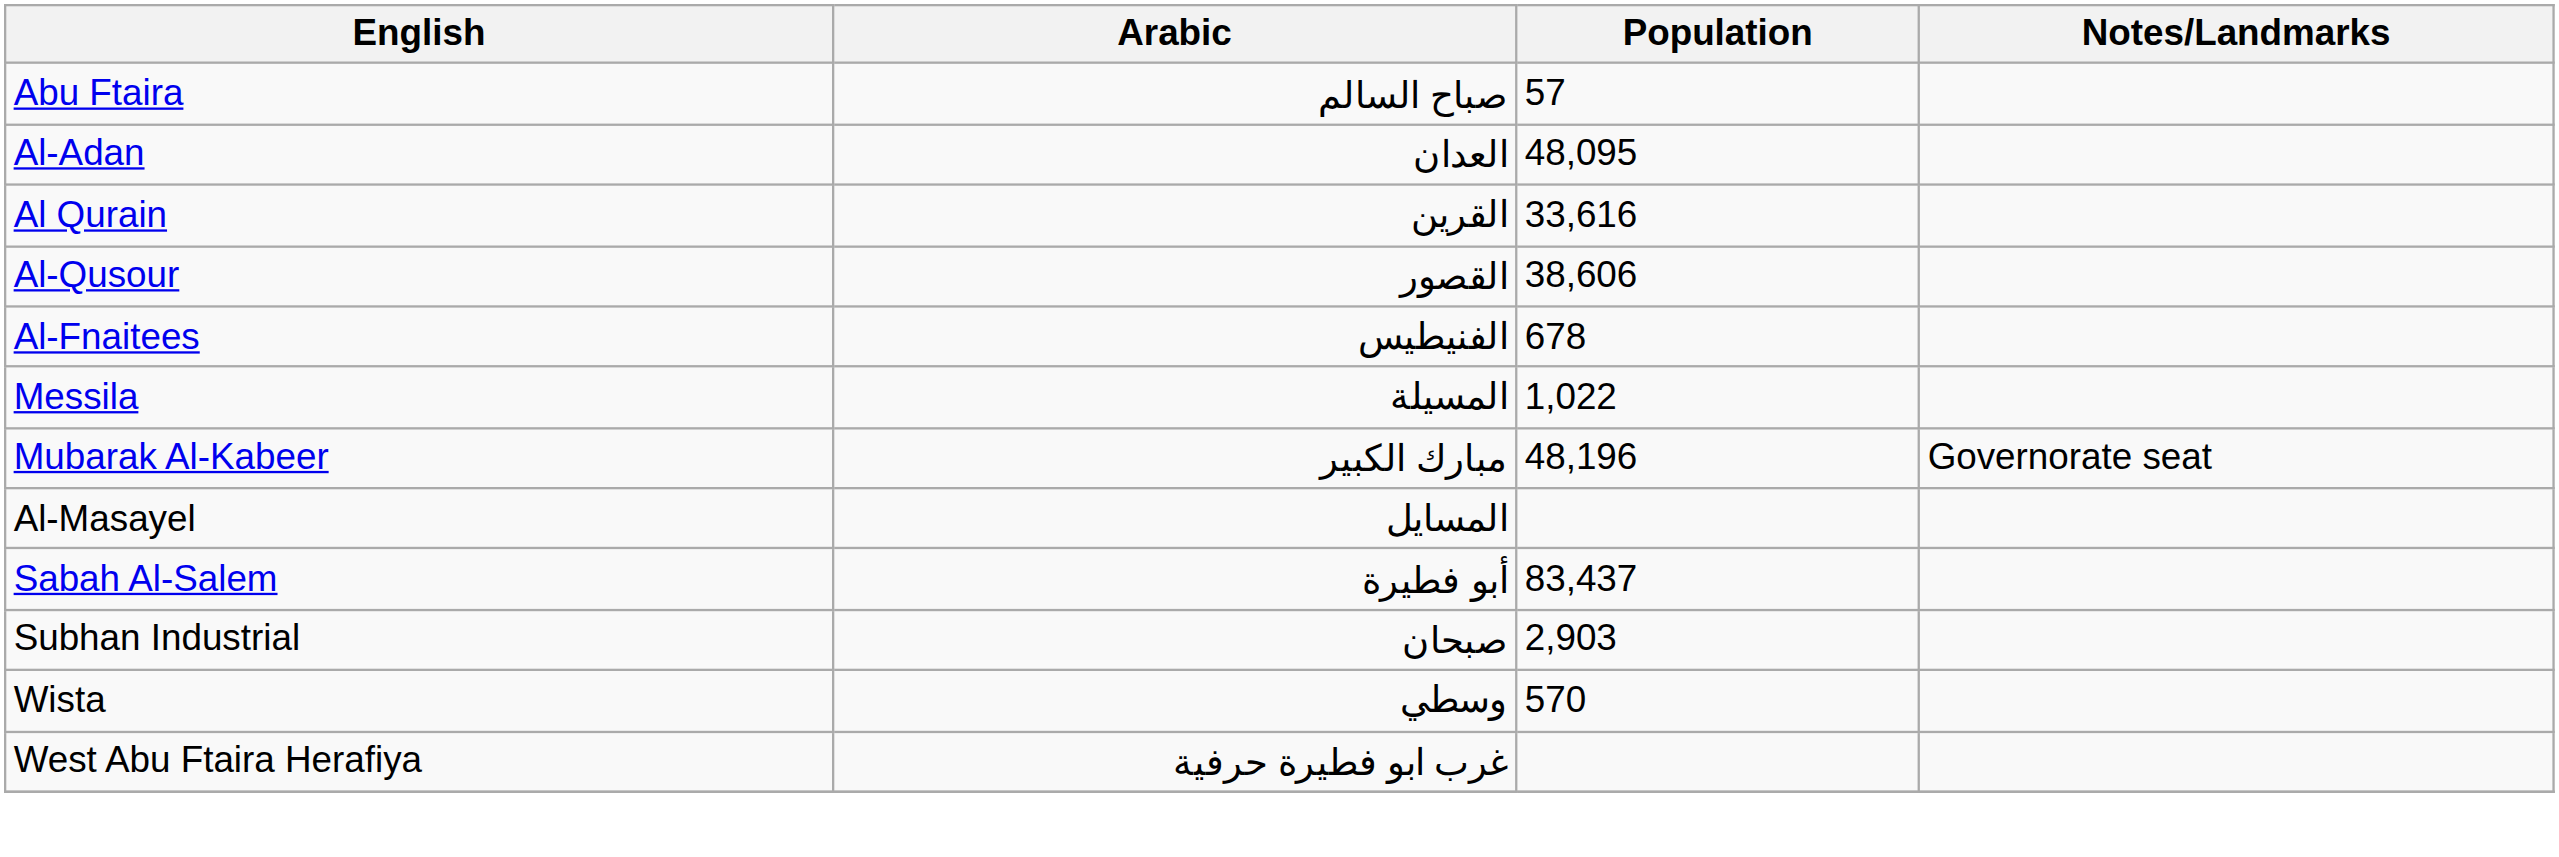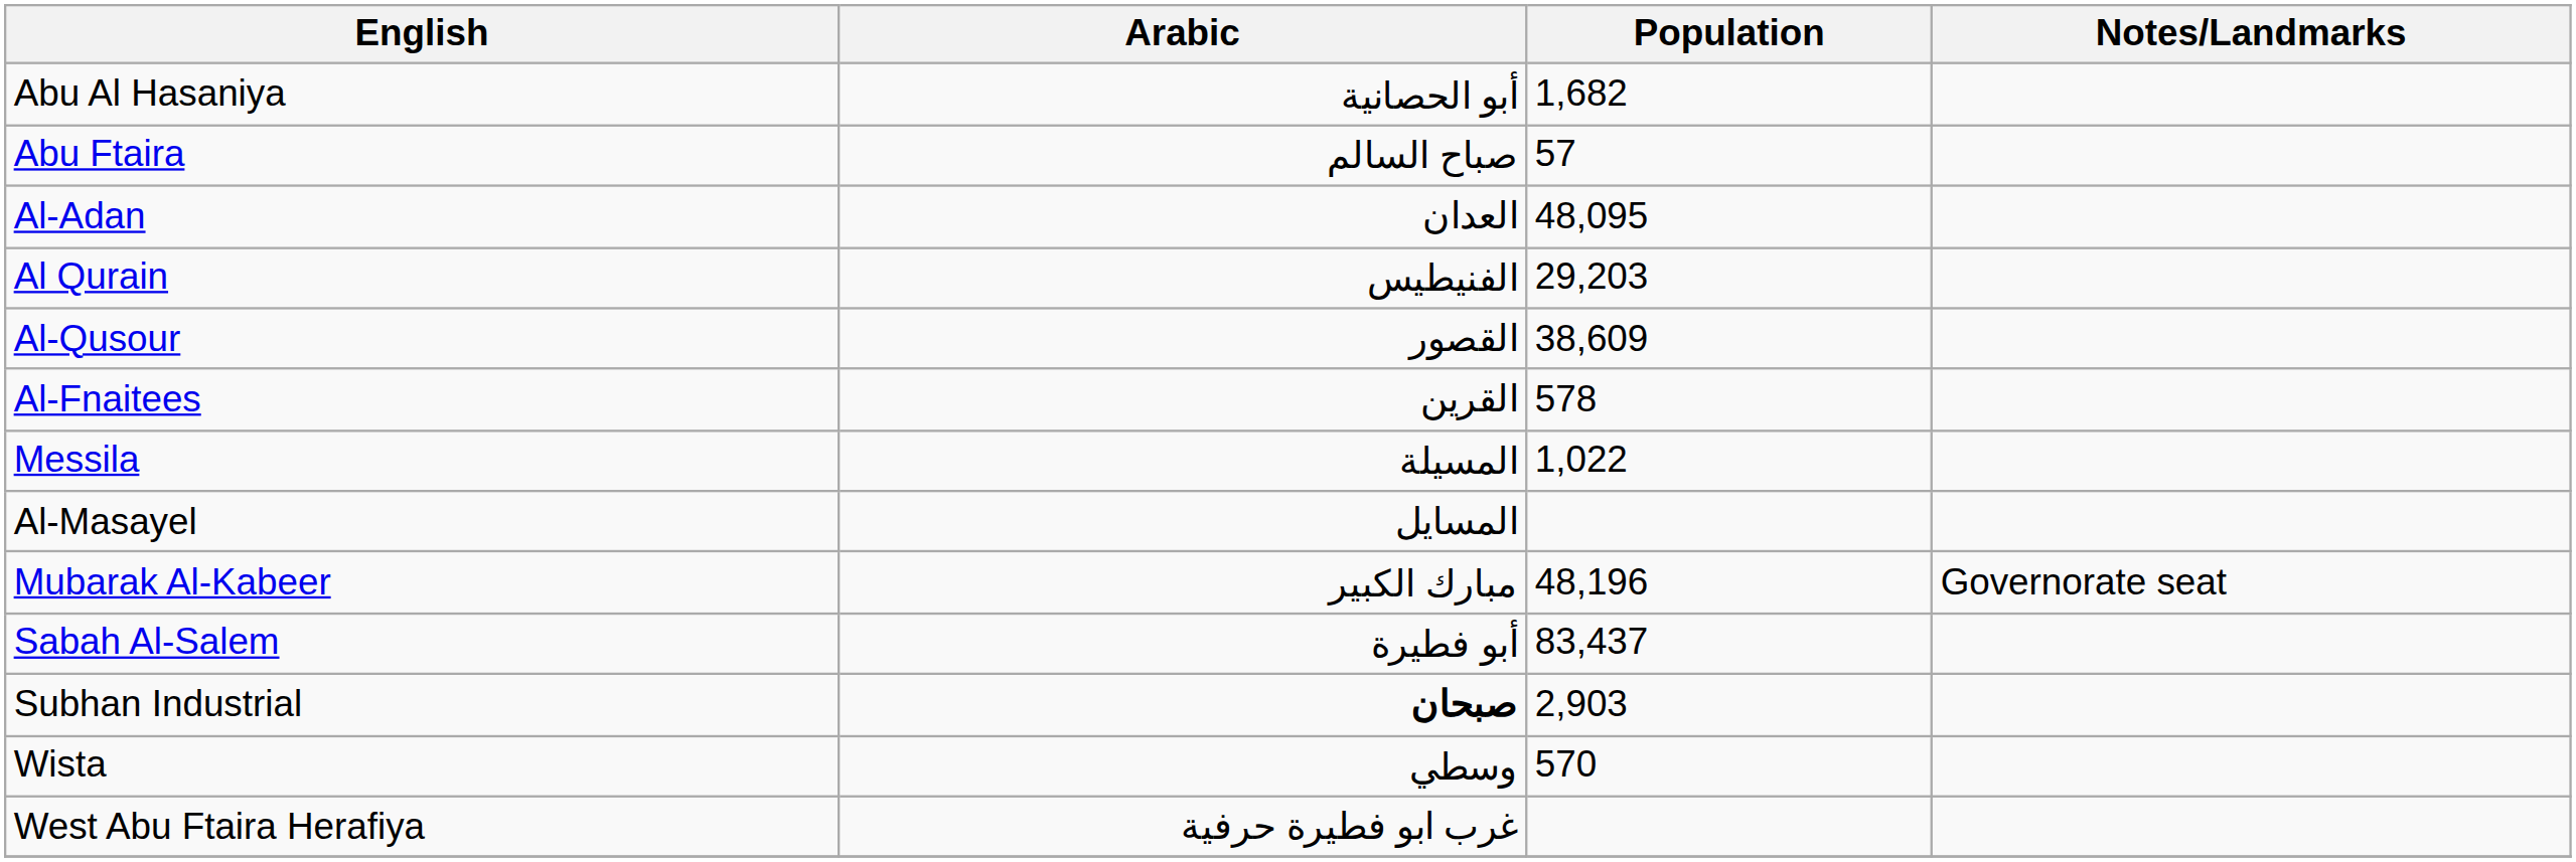 <table class="wikitable sortable" width="70%">
 <tr>
 <th bgcolor="#98FB98">English</th>
 <th bgcolor="#98FB98">Arabic</th>
 <th>Population</th>
 <th>Notes/Landmarks</th>
+</tr>
+<tr ---->
+<td>Abu Al Hasaniya</td>
+<td align="right">أبو الحصانية</td>
+<td>1,682</td>
+<td></td>
 </tr>
 <tr ---->
 <td><a href='#'>Abu Ftaira</a></td>
 <td align=right>صباح السالم</td>
 <td>57</td>
 <td></td>
 </tr>
 <tr ---->
 <td><a href='#'>Al-Adan</a></td>
 <td align=right>العدان</td>
 <td>48,095</td>
 <td></td>
 </tr>
 <tr ---->
 <td><a href='#'>Al Qurain</a></td>
-<td align=right>القرين</td>
-<td>33,616</td>
+<td align=right>الفنيطيس</td>
+<td>29,203</td>
 <td></td>
 </tr>
 <tr ---->
 <td><a href='#'>Al-Qusour</a></td>
 <td align=right>القصور</td>
-<td>38,606</td>
+<td>38,609</td>
 <td></td>
 </tr>
 <tr ---->
 <td><a href='#'>Al-Fnaitees</a></td>
-<td align=right>الفنيطيس</td>
-<td>678</td>
+<td align=right>القرين</td>
+<td>578</td>
 <td></td>
 </tr>
 <tr ---->
 <td><a href='#'>Messila</a></td>
 <td align=right>المسيلة</td>
 <td>1,022</td>
 <td></td>
 </tr>
 <tr ---->
+<td>Al-Masayel</td>
+<td align=right>المسايل</td>
+<td></td>
+<td></td>
+</tr>
+<tr ---->
 <td><a href='#'>Mubarak Al-Kabeer</a></td>
 <td align=right>مبارك الكبير</td>
 <td>48,196</td>
 <td>Governorate seat</td>
-</tr>
-<tr ---->
-<td>Al-Masayel</td>
-<td align=right>المسايل</td>
-<td></td>
-<td></td>
 </tr>
 <tr ---->
 <td><a href='#'>Sabah Al-Salem</a></td>
 <td align=right>أبو فطيرة</td>
 <td>83,437</td>
 <td></td>
 </tr>
 <tr ---->
 <td>Subhan Industrial</td>
-<td align="right">صبحان</td>
+<td align="right"><strong>صبحان</strong></td>
 <td>2,903</td>
 <td></td>
 </tr>
 <tr ---->
 <td>Wista</td>
 <td align="right">وسطي</td>
 <td>570</td>
 <td></td>
 </tr>
 <tr ---->
 <td>West Abu Ftaira Herafiya</td>
 <td align="right">غرب ابو فطيرة حرفية</td>
 <td></td>
 <td></td>
 </tr>
 <tr ---->
 </tr>
 </table>
